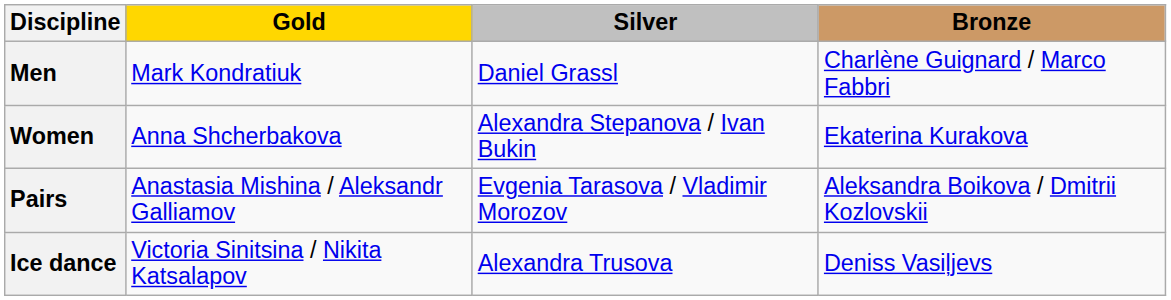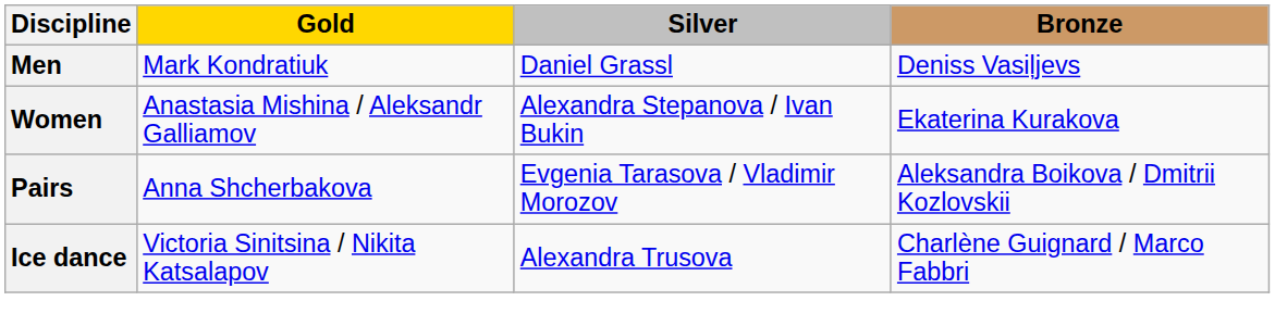 <table class="wikitable unsortable" style="text-align:left; width:90%;">
 <tr>
 <th scope="col" style="text-align:center; width:10%">Discipline</th>
 <td scope="col" style="text-align:center; width:30%; background:gold"><strong>Gold</strong></td>
 <td scope="col" style="text-align:center; width:30%; background:silver"><strong>Silver</strong></td>
 <td scope="col" style="text-align:center; width:30%; background:#c96"><strong>Bronze</strong></td>
 </tr>
 <tr>
 <th scope="row" style="text-align:left">Men</th>
 <td> <a href='#'>Mark Kondratiuk</a></td>
 <td> <a href='#'>Daniel Grassl</a></td>
-<td> <a href='#'>Charlène Guignard</a> / <a href='#'>Marco Fabbri</a></td>
+<td> <a href='#'>Deniss Vasiļjevs</a></td>
 </tr>
 <tr>
 <th scope="row" style="text-align:left">Women</th>
-<td> <a href='#'>Anna Shcherbakova</a></td>
+<td> <a href='#'>Anastasia Mishina</a> / <a href='#'>Aleksandr Galliamov</a></td>
 <td> <a href='#'>Alexandra Stepanova</a> / <a href='#'>Ivan Bukin</a></td>
 <td> <a href='#'>Ekaterina Kurakova</a></td>
 </tr>
 <tr>
 <th scope="row" style="text-align:left">Pairs</th>
-<td> <a href='#'>Anastasia Mishina</a> / <a href='#'>Aleksandr Galliamov</a></td>
+<td> <a href='#'>Anna Shcherbakova</a></td>
 <td> <a href='#'>Evgenia Tarasova</a> / <a href='#'>Vladimir Morozov</a></td>
 <td> <a href='#'>Aleksandra Boikova</a> / <a href='#'>Dmitrii Kozlovskii</a></td>
 </tr>
 <tr>
 <th scope="row" style="text-align:left">Ice dance</th>
 <td> <a href='#'>Victoria Sinitsina</a> / <a href='#'>Nikita Katsalapov</a></td>
 <td> <a href='#'>Alexandra Trusova</a></td>
-<td> <a href='#'>Deniss Vasiļjevs</a></td>
+<td> <a href='#'>Charlène Guignard</a> / <a href='#'>Marco Fabbri</a></td>
 </tr>
 </table>
